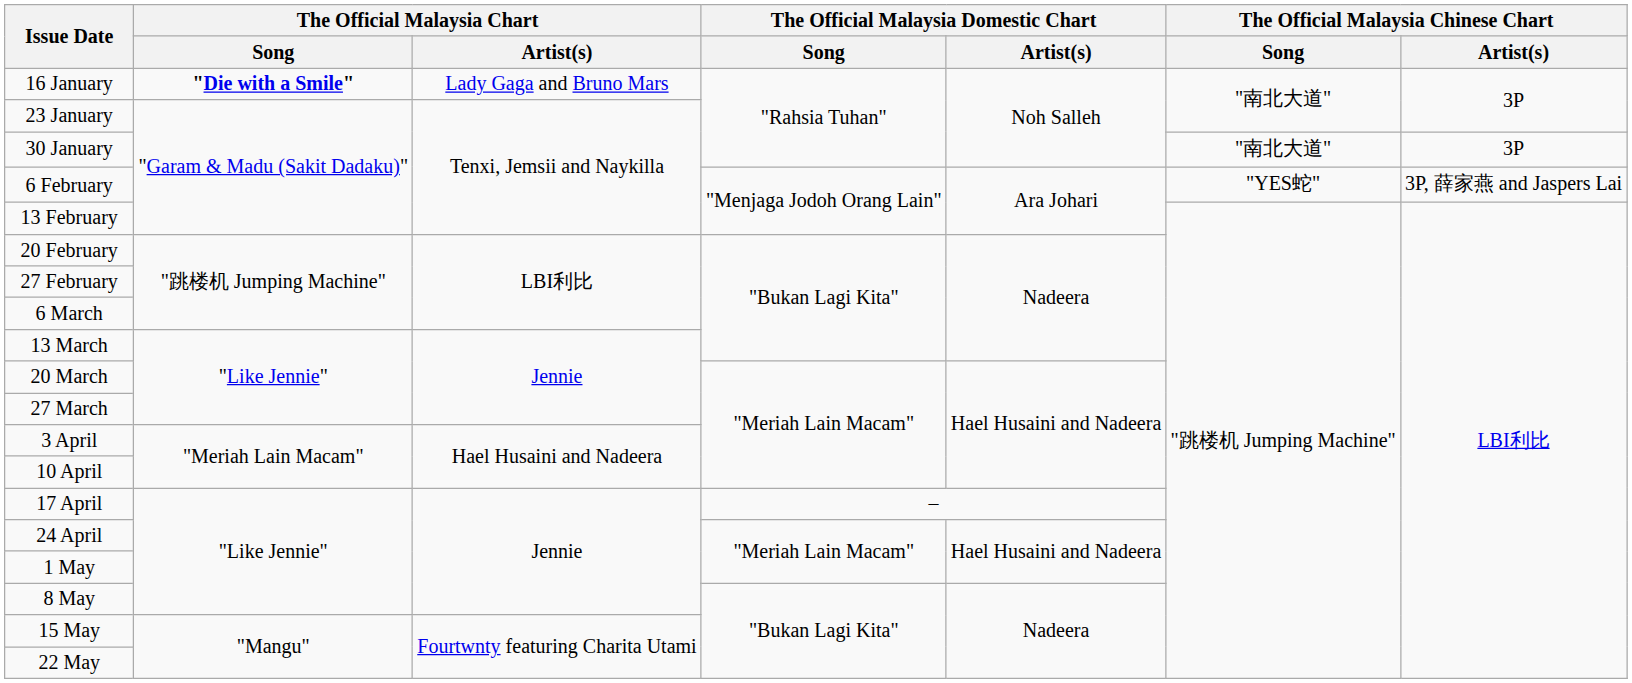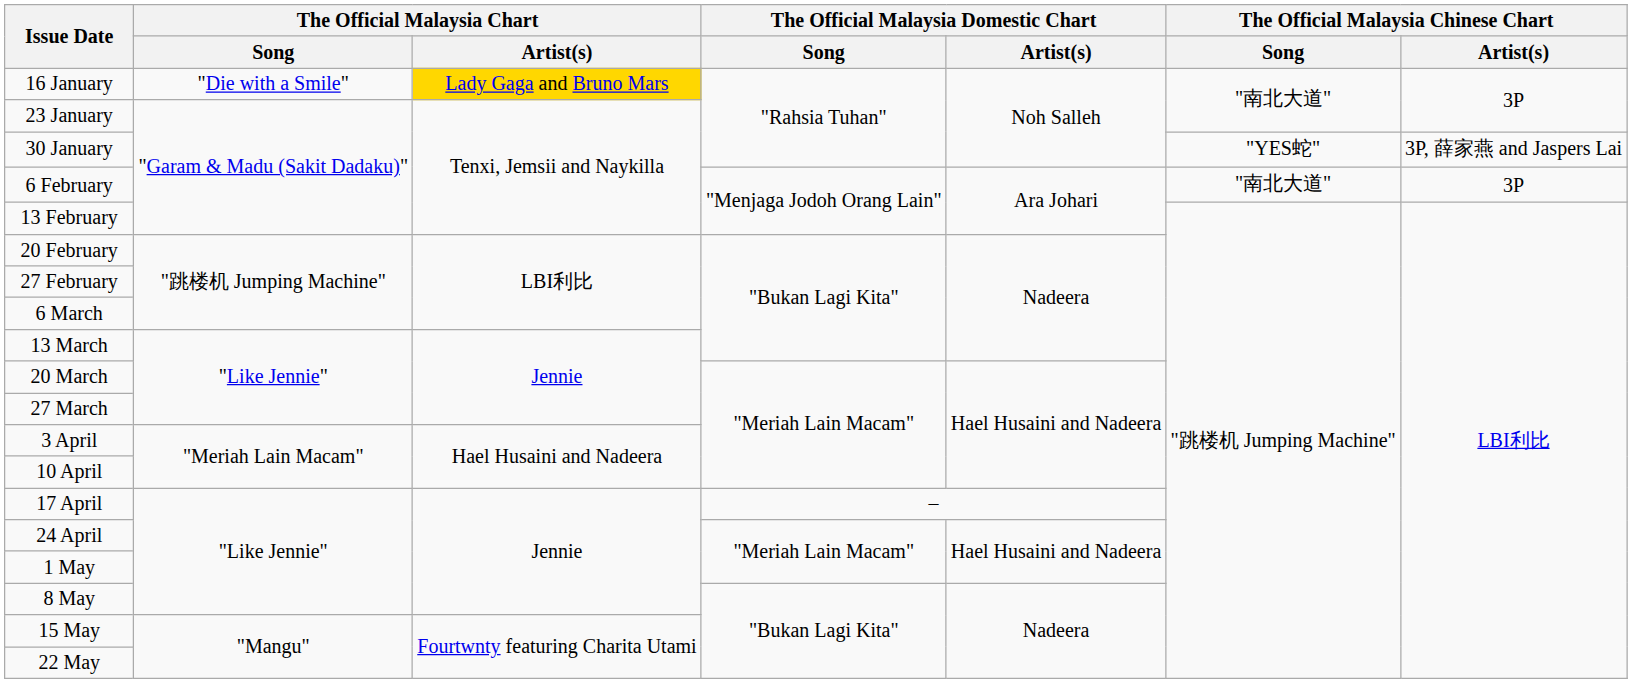 <table class="wikitable" style="text-align: center;">
 <tr>
 <th style=width:6em rowspan="2">Issue Date</th>
 <th colspan="2">The Official Malaysia Chart</th>
 <th colspan="2">The Official Malaysia Domestic Chart</th>
 <th colspan="2">The Official Malaysia Chinese Chart</th>
 </tr>
 <tr>
 <th>Song</th>
 <th>Artist(s)</th>
 <th>Song</th>
 <th>Artist(s)</th>
 <th>Song</th>
 <th>Artist(s)</th>
 </tr>
 <tr>
 <td>16 January</td>
-<td rowspan="1"><strong>"<a href='#'>Die with a Smile</a>"</strong></td>
-<td rowspan="1"><a href='#'>Lady Gaga</a> and <a href='#'>Bruno Mars</a></td>
+<td rowspan="1">"<a href='#'>Die with a Smile</a>"</td>
+<td rowspan="1" style="background: gold;"><a href='#'>Lady Gaga</a> and <a href='#'>Bruno Mars</a></td>
 <td rowspan="3">"Rahsia Tuhan"</td>
 <td rowspan="3">Noh Salleh</td>
 <td rowspan="2">"南北大道"</td>
 <td rowspan="2">3P</td>
 </tr>
 <tr>
 <td>23 January</td>
 <td rowspan="4">"<a href='#'>Garam & Madu (Sakit Dadaku)</a>"</td>
 <td rowspan="4">Tenxi, Jemsii and Naykilla</td>
 </tr>
 <tr>
 <td>30 January</td>
-<td rowspan="1">"南北大道"</td>
-<td rowspan="1">3P</td>
+<td rowspan="1">"YES蛇"</td>
+<td rowspan="1">3P, 薛家燕 and Jaspers Lai</td>
 </tr>
 <tr>
 <td>6 February</td>
 <td rowspan="2">"Menjaga Jodoh Orang Lain"</td>
 <td rowspan="2">Ara Johari</td>
-<td rowspan="1">"YES蛇"</td>
-<td rowspan="1">3P, 薛家燕 and Jaspers Lai</td>
+<td rowspan="1">"南北大道"</td>
+<td rowspan="1">3P</td>
 </tr>
 <tr>
 <td>13 February</td>
 <td rowspan="15">"跳楼机 Jumping Machine"</td>
 <td rowspan="15"><a href='#'>LBI利比</a></td>
 </tr>
 <tr>
 <td>20 February</td>
 <td rowspan="3">"跳楼机 Jumping Machine"</td>
 <td rowspan="3">LBI利比</td>
 <td rowspan="4">"Bukan Lagi Kita"</td>
 <td rowspan="4">Nadeera</td>
 </tr>
 <tr>
 <td>27 February</td>
 </tr>
 <tr>
 <td>6 March</td>
 </tr>
 <tr>
 <td>13 March</td>
 <td rowspan="3">"<a href='#'>Like Jennie</a>"</td>
 <td rowspan="3"><a href='#'>Jennie</a></td>
 </tr>
 <tr>
 <td>20 March</td>
 <td rowspan="4">"Meriah Lain Macam"</td>
 <td rowspan="4">Hael Husaini and Nadeera</td>
 </tr>
 <tr>
 <td>27 March</td>
 </tr>
 <tr>
 <td>3 April</td>
 <td rowspan="2">"Meriah Lain Macam"</td>
 <td rowspan="2">Hael Husaini and Nadeera</td>
 </tr>
 <tr>
 <td>10 April</td>
 </tr>
 <tr>
 <td>17 April</td>
 <td rowspan="4">"Like Jennie"</td>
 <td rowspan="4">Jennie</td>
 <td colspan="2">–</td>
 </tr>
 <tr>
 <td>24 April</td>
 <td rowspan="2">"Meriah Lain Macam"</td>
 <td rowspan="2">Hael Husaini and Nadeera</td>
 </tr>
 <tr>
 <td>1 May</td>
 </tr>
 <tr>
 <td>8 May</td>
 <td rowspan="3">"Bukan Lagi Kita"</td>
 <td rowspan="3">Nadeera</td>
 </tr>
 <tr>
 <td>15 May</td>
 <td rowspan="2">"Mangu"</td>
 <td rowspan="2"><a href='#'>Fourtwnty</a> featuring Charita Utami</td>
 </tr>
 <tr>
 <td>22 May</td>
 </tr>
 </table>
